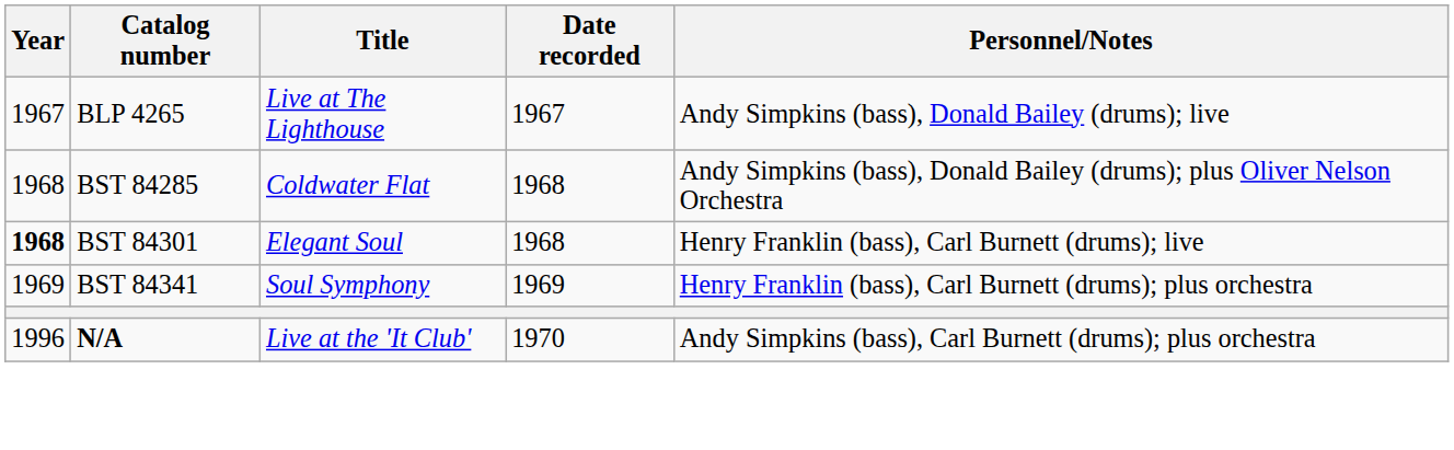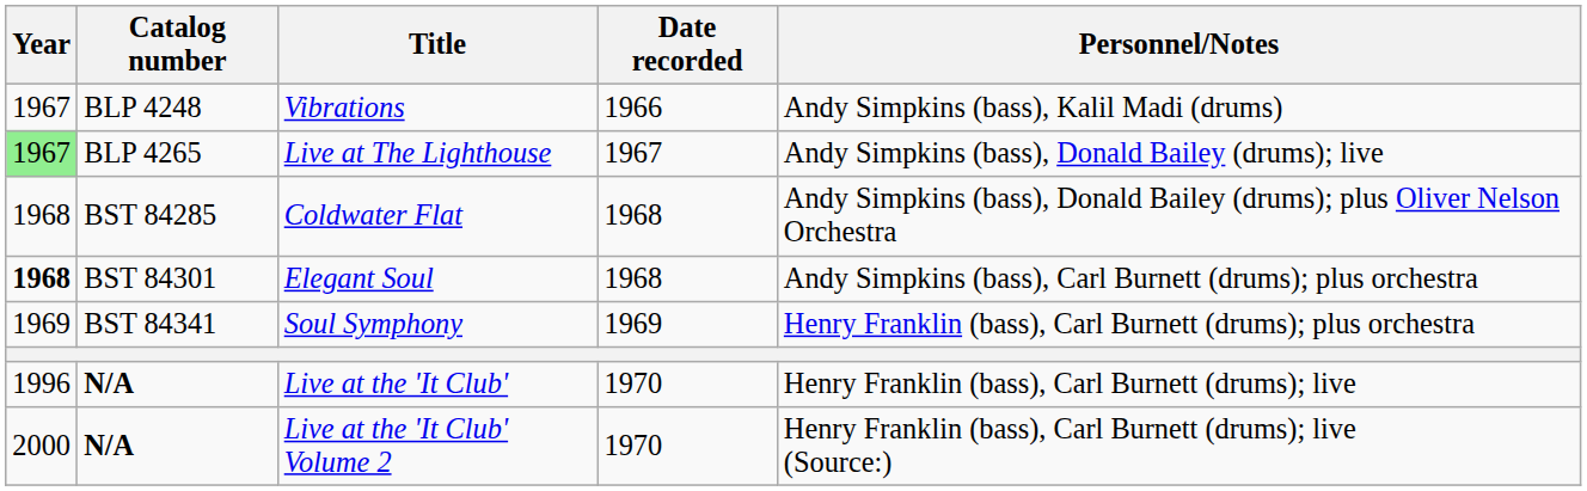 <table class="wikitable sortable">
 <tr>
 <th>Year</th>
 <th>Catalog number</th>
 <th>Title</th>
 <th>Date recorded</th>
 <th>Personnel/Notes</th>
 </tr>
 <tr>
 <td>1967</td>
+<td>BLP 4248</td>
+<td><em><a href='#'>Vibrations</a></em></td>
+<td>1966</td>
+<td>Andy Simpkins (bass), Kalil Madi (drums)</td>
+</tr>
+<tr>
+<td style="background: lightgreen;">1967</td>
 <td>BLP 4265</td>
 <td><em><a href='#'>Live at The Lighthouse</a></em></td>
 <td>1967</td>
 <td>Andy Simpkins (bass), <a href='#'>Donald Bailey</a> (drums); live</td>
 </tr>
 <tr>
 <td>1968</td>
 <td>BST 84285</td>
 <td><em><a href='#'>Coldwater Flat</a></em></td>
 <td>1968</td>
 <td>Andy Simpkins (bass), Donald Bailey (drums); plus <a href='#'>Oliver Nelson</a> Orchestra</td>
 </tr>
 <tr>
 <td><strong>1968</strong></td>
 <td>BST 84301</td>
 <td><em><a href='#'>Elegant Soul</a></em></td>
 <td>1968</td>
-<td>Henry Franklin (bass), Carl Burnett (drums); live</td>
+<td>Andy Simpkins (bass), Carl Burnett (drums); plus orchestra</td>
 </tr>
 <tr>
 <td>1969</td>
 <td>BST 84341</td>
 <td><em><a href='#'>Soul Symphony</a></em></td>
 <td>1969</td>
 <td><a href='#'>Henry Franklin</a> (bass), Carl Burnett (drums); plus orchestra</td>
 </tr>
 <tr>
 <th colspan="5"></th>
 </tr>
 <tr>
 <td>1996</td>
 <td><strong>N/A</strong></td>
 <td><em><a href='#'>Live at the 'It Club'</a></em></td>
 <td>1970</td>
-<td>Andy Simpkins (bass), Carl Burnett (drums); plus orchestra</td>
+<td>Henry Franklin (bass), Carl Burnett (drums); live</td>
+</tr>
+<tr>
+<td>2000</td>
+<td><strong>N/A</strong></td>
+<td><em><a href='#'>Live at the 'It Club' Volume 2</a></em></td>
+<td>1970</td>
+<td>Henry Franklin (bass), Carl Burnett (drums); live<br>(Source:)</td>
 </tr>
 </table>
